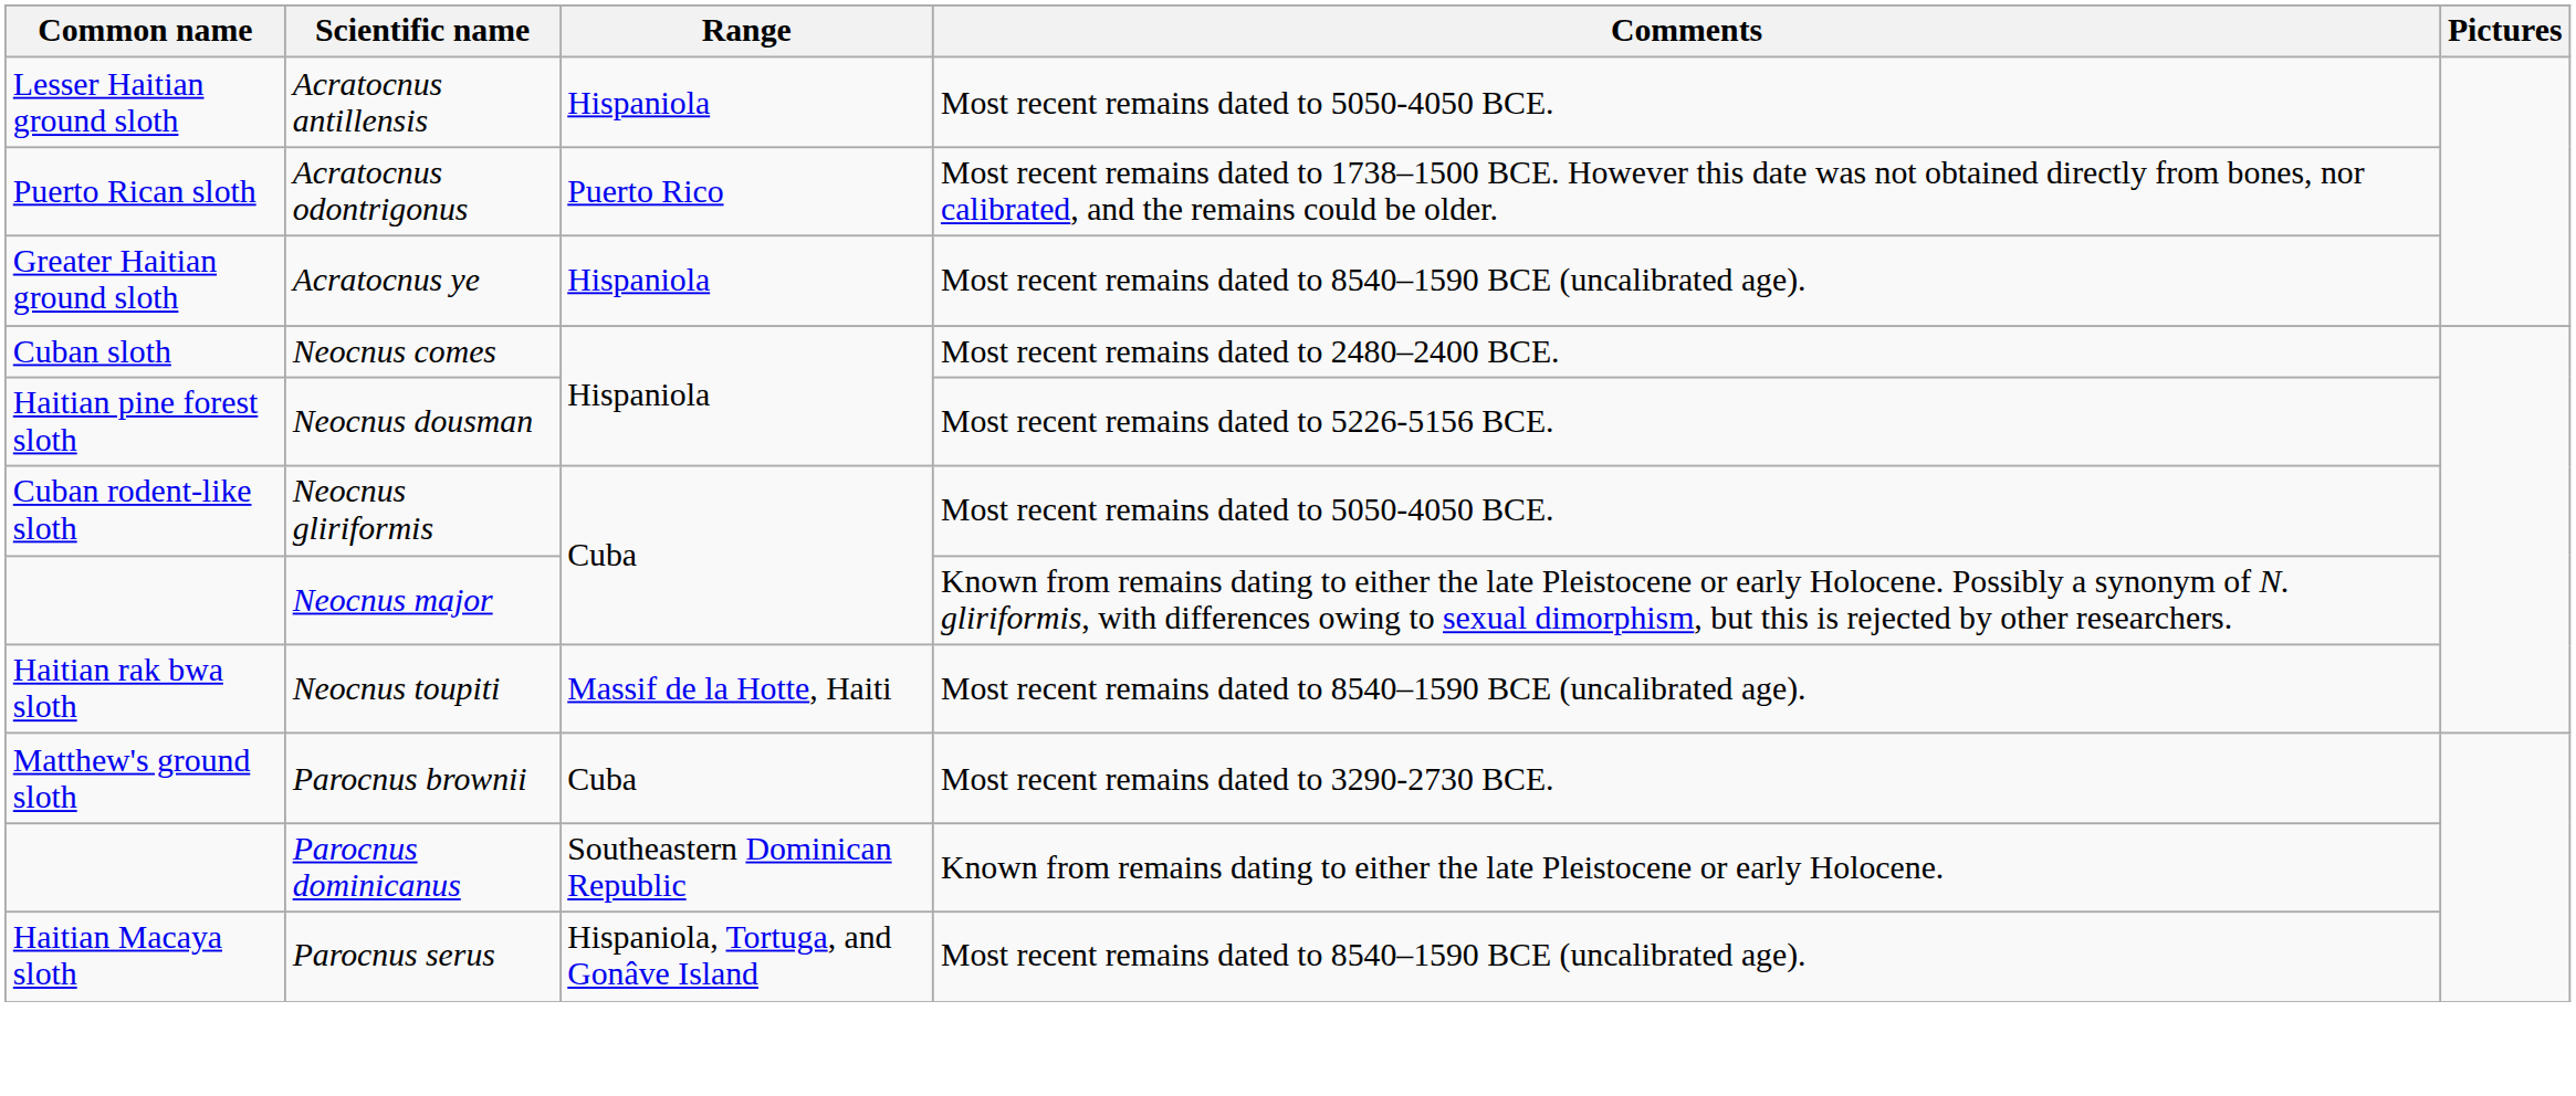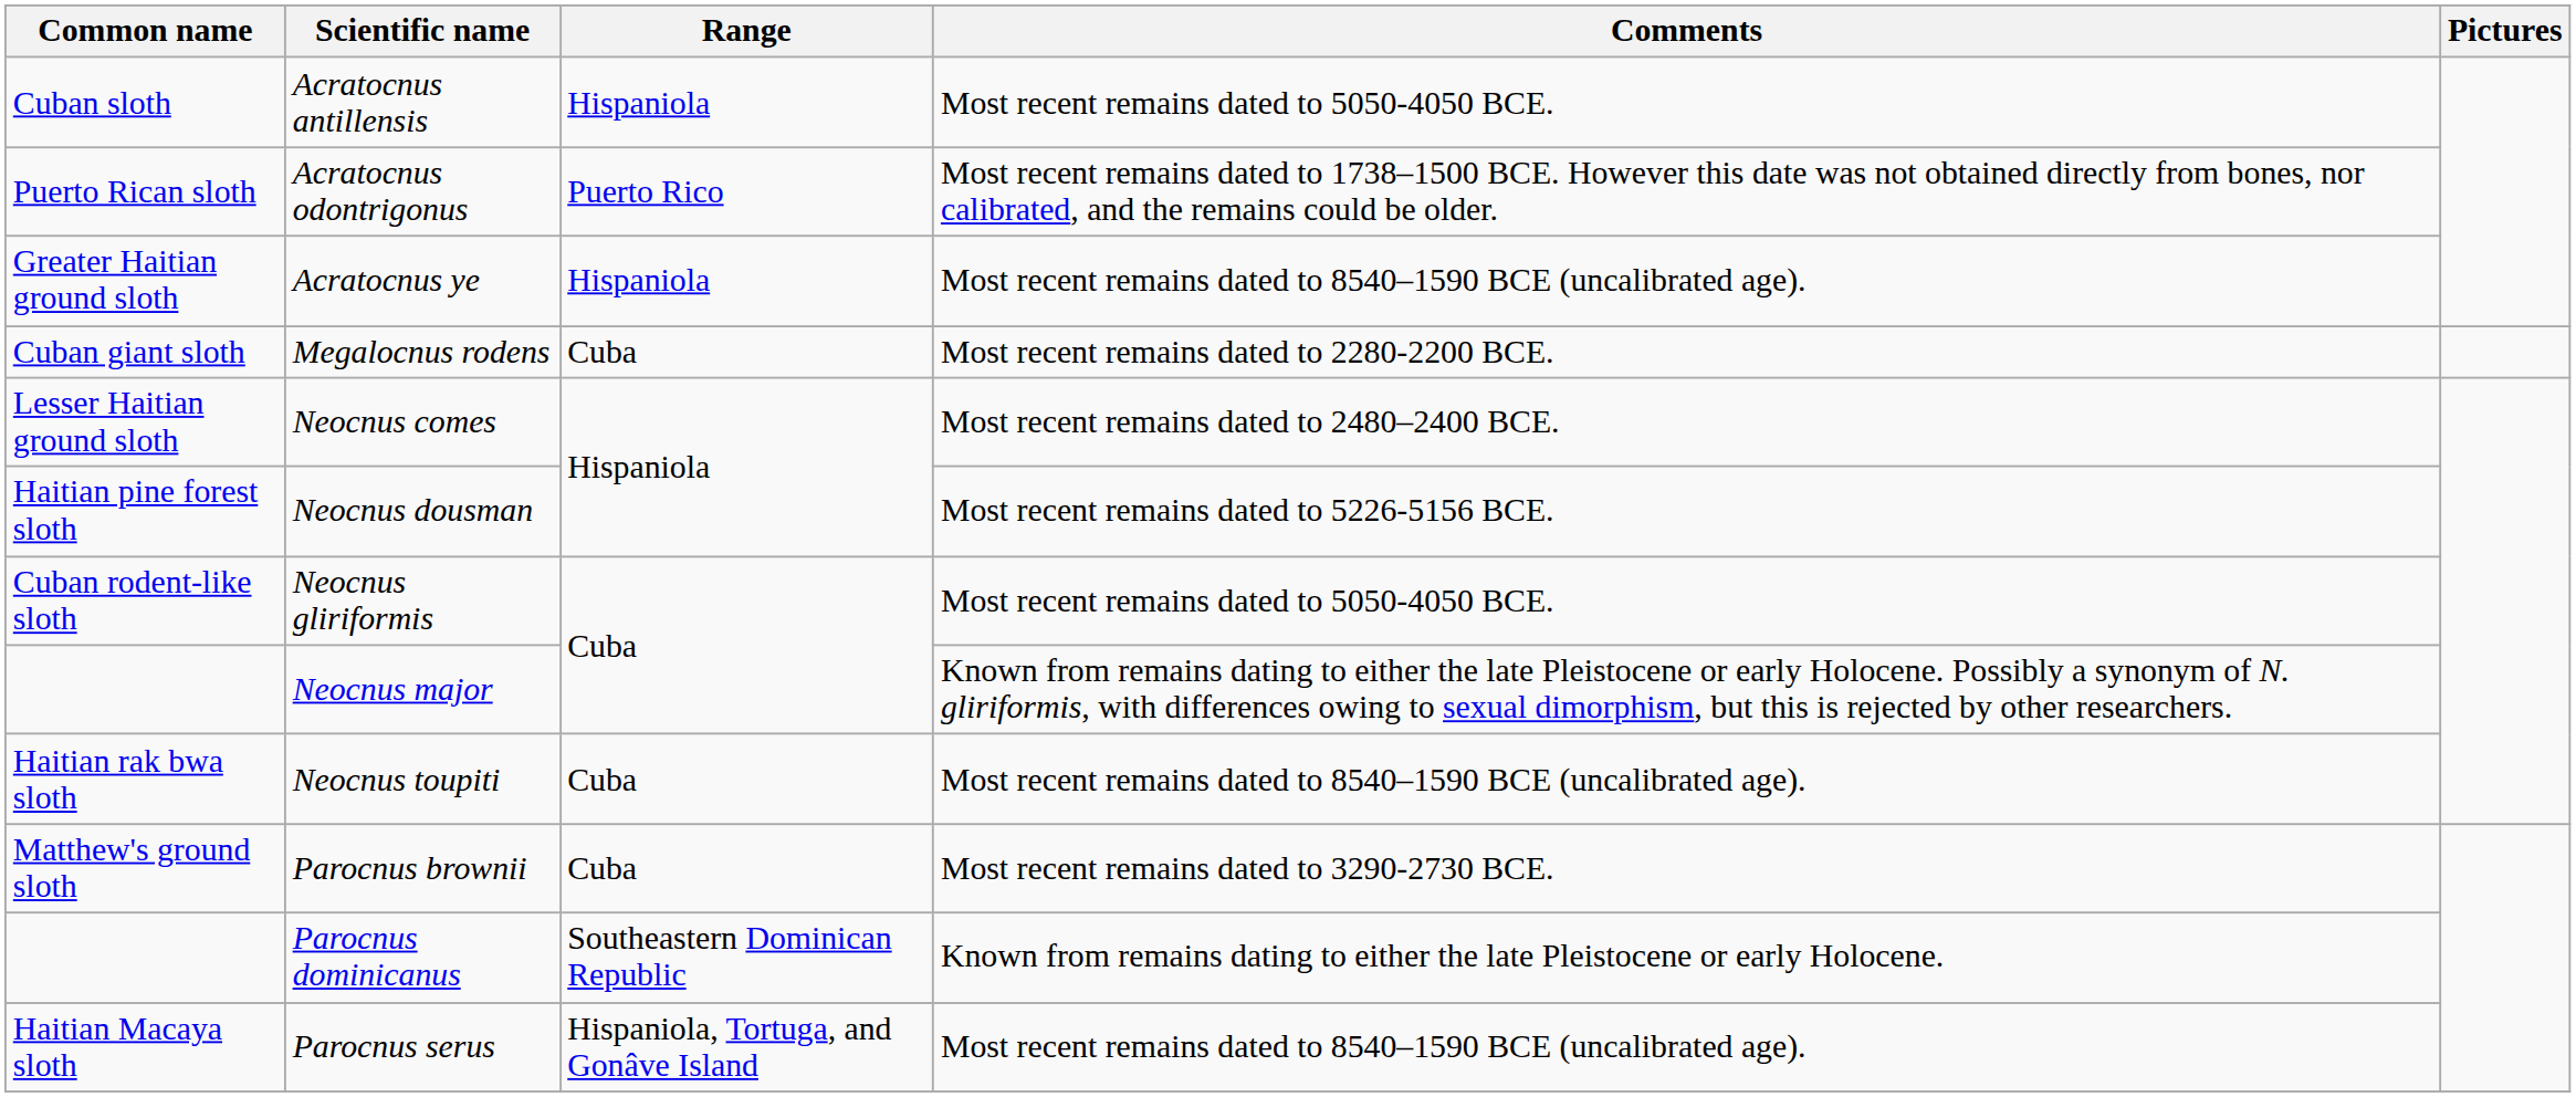 <table class="wikitable">
 <tr>
 <th>Common name</th>
 <th>Scientific name</th>
 <th>Range</th>
 <th class="unsortable">Comments</th>
 <th class="unsortable">Pictures</th>
 </tr>
 <tr>
-<td><a href='#'>Lesser Haitian ground sloth</a></td>
+<td><a href='#'>Cuban sloth</a></td>
 <td><em>Acratocnus antillensis</em></td>
 <td><a href='#'>Hispaniola</a></td>
 <td>Most recent remains dated to 5050-4050 BCE.</td>
 <td rowspan="3"></td>
 </tr>
 <tr>
 <td><a href='#'>Puerto Rican sloth</a></td>
 <td><em>Acratocnus odontrigonus</em></td>
 <td><a href='#'>Puerto Rico</a></td>
 <td>Most recent remains dated to 1738–1500 BCE. However this date was not obtained directly from bones, nor <a href='#'>calibrated</a>, and the remains could be older.</td>
 </tr>
 <tr>
 <td><a href='#'>Greater Haitian ground sloth</a></td>
 <td><em>Acratocnus ye</em></td>
 <td><a href='#'>Hispaniola</a></td>
 <td>Most recent remains dated to 8540–1590 BCE (uncalibrated age).</td>
 </tr>
 <tr>
-<td><a href='#'>Cuban sloth</a></td>
+<td><a href='#'>Cuban giant sloth</a></td>
+<td><em>Megalocnus rodens</em></td>
+<td>Cuba</td>
+<td>Most recent remains dated to 2280-2200 BCE.</td>
+<td></td>
+</tr>
+<tr>
+<td><a href='#'>Lesser Haitian ground sloth</a></td>
 <td><em>Neocnus comes</em></td>
 <td rowspan="2">Hispaniola</td>
 <td>Most recent remains dated to 2480–2400 BCE.</td>
 <td rowspan="5"></td>
 </tr>
 <tr>
 <td><a href='#'>Haitian pine forest sloth</a></td>
 <td><em>Neocnus dousman</em></td>
 <td>Most recent remains dated to 5226-5156 BCE.</td>
 </tr>
 <tr>
 <td><a href='#'>Cuban rodent-like sloth</a></td>
 <td><em>Neocnus gliriformis</em></td>
 <td rowspan="2">Cuba</td>
 <td>Most recent remains dated to 5050-4050 BCE.</td>
 </tr>
 <tr>
 <td></td>
 <td><em><a href='#'>Neocnus major</a></em></td>
 <td>Known from remains dating to either the late Pleistocene or early Holocene. Possibly a synonym of <em>N. gliriformis</em>, with differences owing to <a href='#'>sexual dimorphism</a>, but this is rejected by other researchers.</td>
 </tr>
 <tr>
 <td><a href='#'>Haitian rak bwa sloth</a></td>
 <td><em>Neocnus toupiti</em></td>
-<td><a href='#'>Massif de la Hotte</a>, Haiti</td>
+<td>Cuba</td>
 <td>Most recent remains dated to 8540–1590 BCE (uncalibrated age).</td>
 </tr>
 <tr>
 <td><a href='#'>Matthew's ground sloth</a></td>
 <td><em>Parocnus brownii</em></td>
 <td>Cuba</td>
 <td>Most recent remains dated to 3290-2730 BCE.</td>
 <td rowspan="3"></td>
 </tr>
 <tr>
 <td></td>
 <td><em><a href='#'>Parocnus dominicanus</a></em></td>
 <td>Southeastern <a href='#'>Dominican Republic</a></td>
 <td>Known from remains dating to either the late Pleistocene or early Holocene.</td>
 </tr>
 <tr>
 <td><a href='#'>Haitian Macaya sloth</a></td>
 <td><em>Parocnus serus</em></td>
 <td>Hispaniola, <a href='#'>Tortuga</a>, and <a href='#'>Gonâve Island</a></td>
 <td>Most recent remains dated to 8540–1590 BCE (uncalibrated age).</td>
 </tr>
 </table>
